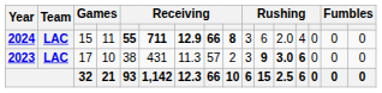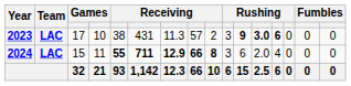 <table class="wikitable" style="text-align:center;">
 <tr>
 <th rowspan="2">Year</th>
 <th rowspan="2">Team</th>
 <th colspan="2">Games</th>
 <th colspan="5">Receiving</th>
 <th colspan="5">Rushing</th>
 <th colspan="2">Fumbles</th>
 </tr>
 <tr>
 <th></th>
 <th></th>
 <th></th>
 <th></th>
 <th></th>
 <th></th>
 <th></th>
 <th></th>
 <th></th>
 <th></th>
 <th></th>
 <th></th>
 <th></th>
 <th></th>
 </tr>
 <tr>
+<th><a href='#'>2023</a></th>
+<th><a href='#'>LAC</a></th>
+<td>17</td>
+<td>10</td>
+<td>38</td>
+<td>431</td>
+<td>11.3</td>
+<td>57</td>
+<td>2</td>
+<td>3</td>
+<td><strong>9</strong></td>
+<td><strong>3.0</strong></td>
+<td><strong>6</strong></td>
+<td>0</td>
+<td>0</td>
+<td>0</td>
+</tr>
+<tr>
 <th><a href='#'>2024</a></th>
 <th><a href='#'>LAC</a></th>
 <td>15</td>
 <td>11</td>
 <td><strong>55</strong></td>
 <td><strong>711</strong></td>
 <td><strong>12.9</strong></td>
 <td><strong>66</strong></td>
 <td><strong>8</strong></td>
 <td>3</td>
 <td>6</td>
 <td>2.0</td>
 <td>4</td>
-<td>0</td>
-<td>0</td>
-<td>0</td>
-</tr>
-<tr>
-<th><a href='#'>2023</a></th>
-<th><a href='#'>LAC</a></th>
-<td>17</td>
-<td>10</td>
-<td>38</td>
-<td>431</td>
-<td>11.3</td>
-<td>57</td>
-<td>2</td>
-<td>3</td>
-<td><strong>9</strong></td>
-<td><strong>3.0</strong></td>
-<td><strong>6</strong></td>
 <td>0</td>
 <td>0</td>
 <td>0</td>
 </tr>
 <tr>
 <th colspan="2"></th>
 <th>32</th>
 <th>21</th>
 <th>93</th>
 <th>1,142</th>
 <th>12.3</th>
 <th>66</th>
 <th>10</th>
 <th>6</th>
 <th>15</th>
 <th>2.5</th>
 <th>6</th>
 <th>0</th>
 <th>0</th>
 <th>0</th>
 </tr>
 </table>
